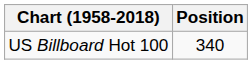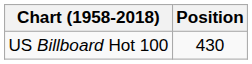 <table class="wikitable">
 <tr>
 <th>Chart (1958-2018)</th>
 <th>Position</th>
 </tr>
 <tr>
 <td>US <em>Billboard</em> Hot 100</td>
-<td align="center">340</td>
+<td align="center">430</td>
 </tr>
 </table>
